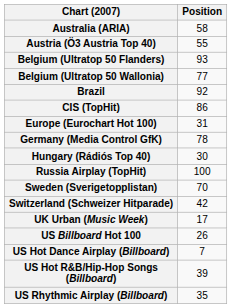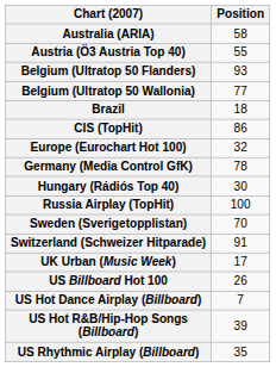 <table class="wikitable sortable plainrowheaders" style="text-align:center;">
 <tr>
 <th scope="col" style="width:268px;">Chart (2007)</th>
 <th scope="col" style="width:70px;">Position</th>
 </tr>
 <tr>
 <th scope="row">Australia (ARIA)</th>
 <td align="center">58</td>
 </tr>
 <tr>
 <th scope="row">Austria (Ö3 Austria Top 40)</th>
 <td align="center">55</td>
 </tr>
 <tr>
 <th scope="row">Belgium (Ultratop 50 Flanders)</th>
 <td align="center">93</td>
 </tr>
 <tr>
 <th scope="row">Belgium (Ultratop 50 Wallonia)</th>
 <td align="center">77</td>
 </tr>
 <tr>
 <th scope="row">Brazil</th>
-<td align="center">92</td>
+<td align="center">18</td>
 </tr>
 <tr>
 <th scope="row">CIS (TopHit)</th>
 <td align="center">86</td>
 </tr>
 <tr>
 <th scope="row">Europe (Eurochart Hot 100)</th>
-<td align="center">31</td>
+<td align="center">32</td>
 </tr>
 <tr>
 <th scope="row">Germany (Media Control GfK)</th>
 <td align="center">78</td>
 </tr>
 <tr>
 <th scope="row">Hungary (Rádiós Top 40)</th>
 <td align="center">30</td>
 </tr>
 <tr>
 <th scope="row">Russia Airplay (TopHit)</th>
 <td align="center">100</td>
 </tr>
 <tr>
 <th scope="row">Sweden (Sverigetopplistan)</th>
 <td align="center">70</td>
 </tr>
 <tr>
 <th scope="row">Switzerland (Schweizer Hitparade)</th>
-<td align="center">42</td>
+<td align="center">91</td>
 </tr>
 <tr>
 <th scope="row">UK Urban (<em>Music Week</em>)</th>
 <td align="center">17</td>
 </tr>
 <tr>
 <th scope="row">US <em>Billboard</em> Hot 100</th>
 <td align="center">26</td>
 </tr>
 <tr>
 <th scope="row">US Hot Dance Airplay (<em>Billboard</em>)</th>
 <td align="center">7</td>
 </tr>
 <tr>
 <th scope="row">US Hot R&B/Hip-Hop Songs (<em>Billboard</em>)</th>
 <td align="center">39</td>
 </tr>
 <tr>
 <th scope="row">US Rhythmic Airplay (<em>Billboard</em>)</th>
 <td align="center">35</td>
 </tr>
 </table>
